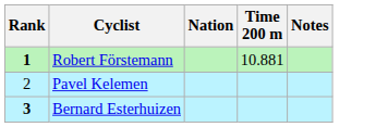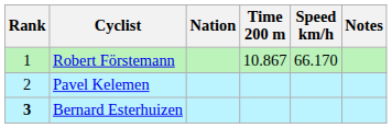 <table class="wikitable sortable" style="text-align:center;">
 <tr>
 <th>Rank</th>
 <th>Cyclist</th>
 <th>Nation</th>
 <th>Time<br>200 m</th>
+<th>Speed<br>km/h</th>
 <th>Notes</th>
 </tr>
 <tr bgcolor=bbf3bb>
-<td><strong>1</strong></td>
+<td>1</td>
 <td align=left><a href='#'>Robert Förstemann</a></td>
 <td align=left></td>
-<td>10.881</td>
+<td>10.867</td>
+<td>66.170</td>
 <td></td>
 </tr>
 <tr bgcolor=bbf3ff>
 <td>2</td>
 <td align=left><a href='#'>Pavel Kelemen</a></td>
 <td align=left></td>
+<td></td>
 <td></td>
 <td></td>
 </tr>
 <tr bgcolor=bbf3ff>
 <td><strong>3</strong></td>
 <td align=left><a href='#'>Bernard Esterhuizen</a></td>
 <td align=left></td>
 <td></td>
 <td></td>
+<td></td>
 </tr>
 </table>
